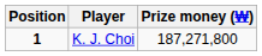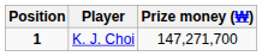 <table class="wikitable">
 <tr>
 <th>Position</th>
 <th>Player</th>
 <th>Prize money (<a href='#'>₩</a>)</th>
 </tr>
 <tr>
 <td align=center><strong>1</strong></td>
 <td> <a href='#'>K. J. Choi</a></td>
-<td align=center>187,271,800</td>
+<td align=center>147,271,700</td>
 </tr>
 </table>
